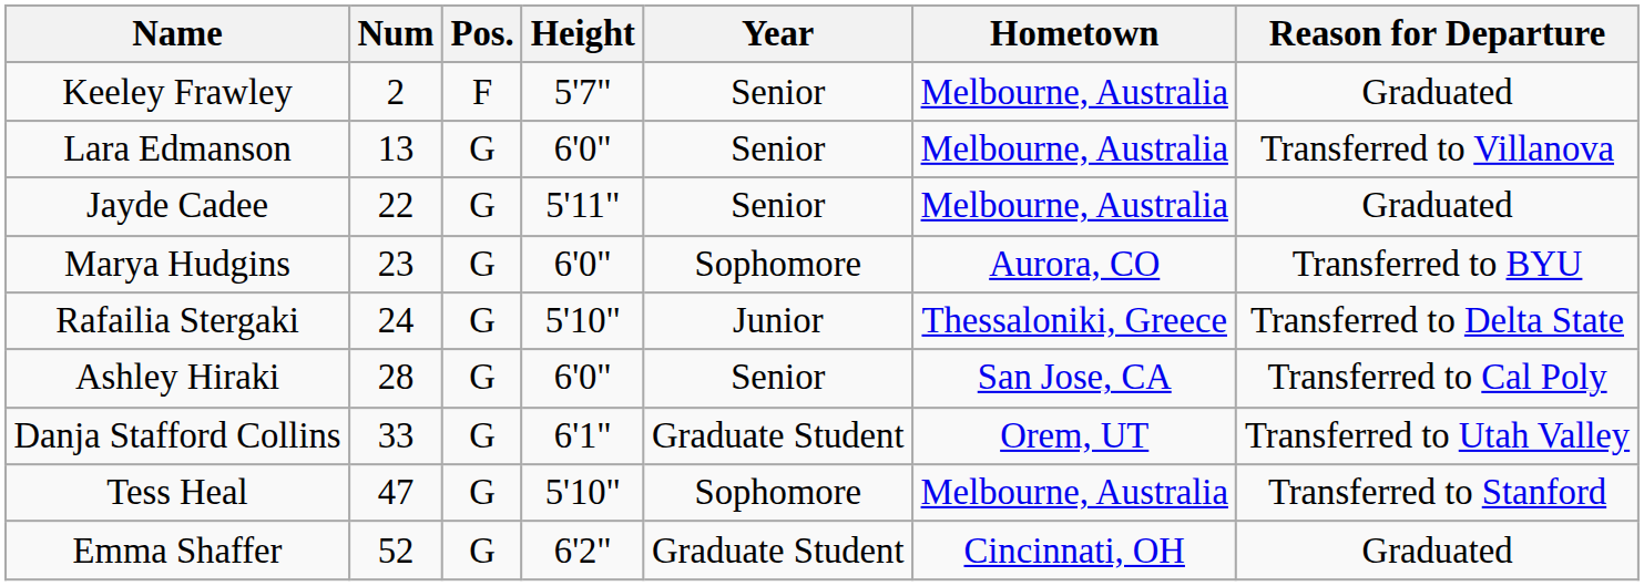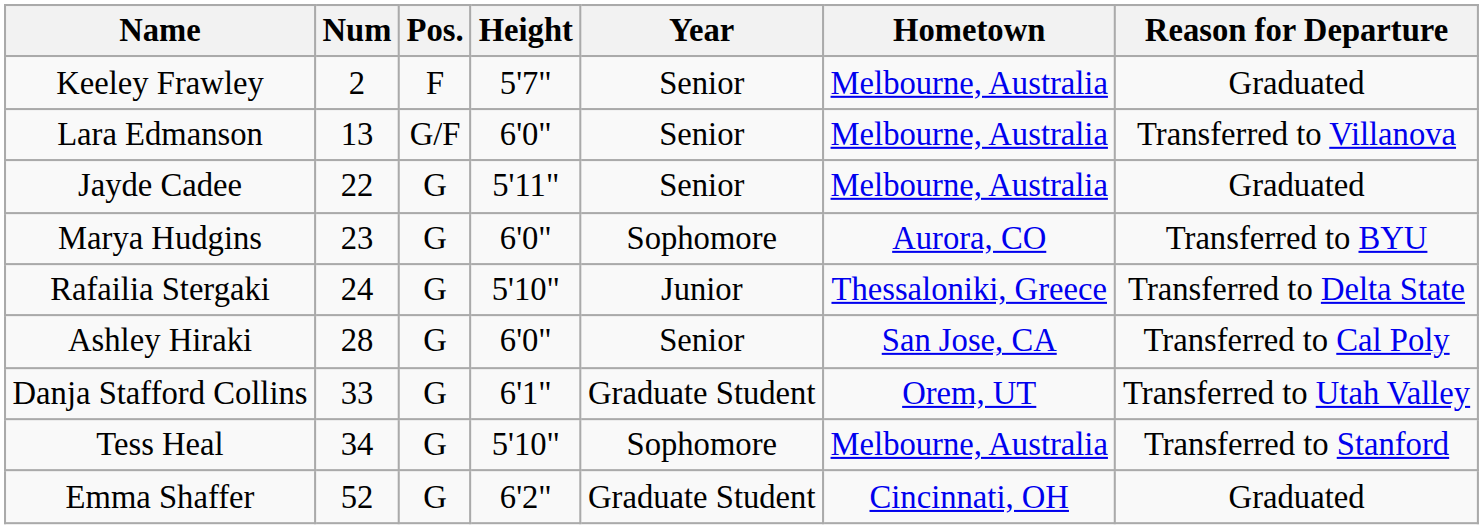 <table class="wikitable sortable" style="text-align: center">
 <tr align=center>
 <th style=>Name</th>
 <th style=>Num</th>
 <th style=>Pos.</th>
 <th style=>Height</th>
 <th style=>Year</th>
 <th style=>Hometown</th>
 <th style=>Reason for Departure</th>
 </tr>
 <tr>
 <td>Keeley Frawley</td>
 <td>2</td>
 <td>F</td>
 <td>5'7"</td>
 <td>Senior</td>
 <td><a href='#'>Melbourne, Australia</a></td>
 <td>Graduated</td>
 </tr>
 <tr>
 <td>Lara Edmanson</td>
 <td>13</td>
-<td>G</td>
+<td>G/F</td>
 <td>6'0"</td>
 <td>Senior</td>
 <td><a href='#'>Melbourne, Australia</a></td>
 <td>Transferred to <a href='#'>Villanova</a></td>
 </tr>
 <tr>
 <td>Jayde Cadee</td>
 <td>22</td>
 <td>G</td>
 <td>5'11"</td>
 <td>Senior</td>
 <td><a href='#'>Melbourne, Australia</a></td>
 <td>Graduated</td>
 </tr>
 <tr>
 <td>Marya Hudgins</td>
 <td>23</td>
 <td>G</td>
 <td>6'0"</td>
 <td>Sophomore</td>
 <td><a href='#'>Aurora, CO</a></td>
 <td>Transferred to <a href='#'>BYU</a></td>
 </tr>
 <tr>
 <td>Rafailia Stergaki</td>
 <td>24</td>
 <td>G</td>
 <td>5'10"</td>
 <td>Junior</td>
 <td><a href='#'>Thessaloniki, Greece</a></td>
 <td>Transferred to <a href='#'>Delta State</a></td>
 </tr>
 <tr>
 <td>Ashley Hiraki</td>
 <td>28</td>
 <td>G</td>
 <td>6'0"</td>
 <td>Senior</td>
 <td><a href='#'>San Jose, CA</a></td>
 <td>Transferred to <a href='#'>Cal Poly</a></td>
 </tr>
 <tr>
 <td>Danja Stafford Collins</td>
 <td>33</td>
 <td>G</td>
 <td>6'1"</td>
 <td>Graduate Student</td>
 <td><a href='#'>Orem, UT</a></td>
 <td>Transferred to <a href='#'>Utah Valley</a></td>
 </tr>
 <tr>
 <td>Tess Heal</td>
-<td>47</td>
+<td>34</td>
 <td>G</td>
 <td>5'10"</td>
 <td>Sophomore</td>
 <td><a href='#'>Melbourne, Australia</a></td>
 <td>Transferred to <a href='#'>Stanford</a></td>
 </tr>
 <tr>
 <td>Emma Shaffer</td>
 <td>52</td>
 <td>G</td>
 <td>6'2"</td>
 <td>Graduate Student</td>
 <td><a href='#'>Cincinnati, OH</a></td>
 <td>Graduated</td>
 </tr>
 </table>
